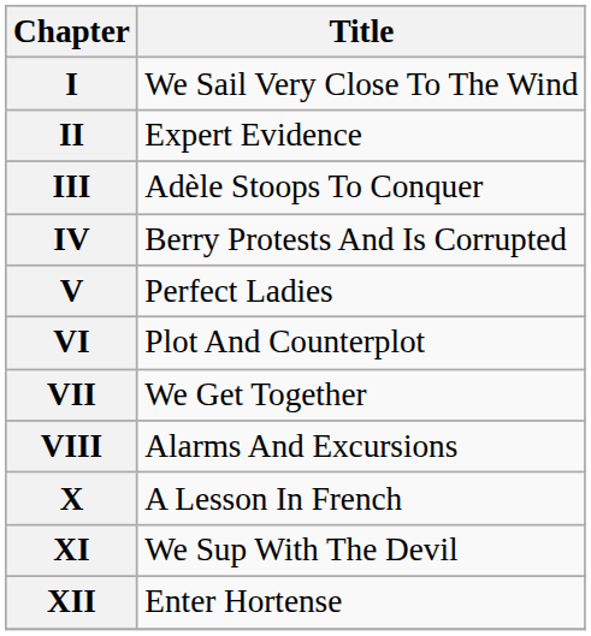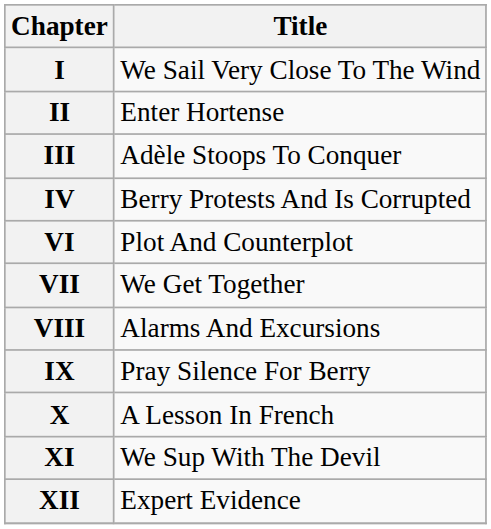 <table class="wikitable plainrowheaders sortable" style="margin-right: 0;">
 <tr>
 <th scope="col">Chapter</th>
 <th scope="col">Title</th>
 </tr>
 <tr>
 <th scope="row">I</th>
 <td>We Sail Very Close To The Wind</td>
 </tr>
 <tr>
 <th scope="row">II</th>
-<td>Expert Evidence</td>
+<td>Enter Hortense</td>
 </tr>
 <tr>
 <th scope="row">III</th>
 <td>Adèle Stoops To Conquer</td>
 </tr>
 <tr>
 <th scope="row">IV</th>
 <td>Berry Protests And Is Corrupted</td>
-</tr>
-<tr>
-<th scope="row">V</th>
-<td>Perfect Ladies</td>
 </tr>
 <tr>
 <th scope="row">VI</th>
 <td>Plot And Counterplot</td>
 </tr>
 <tr>
 <th scope="row">VII</th>
 <td>We Get Together</td>
 </tr>
 <tr>
 <th scope="row">VIII</th>
 <td>Alarms And Excursions</td>
 </tr>
 <tr>
+<th scope="row">IX</th>
+<td>Pray Silence For Berry</td>
+</tr>
+<tr>
 <th scope="row">X</th>
 <td>A Lesson In French</td>
 </tr>
 <tr>
 <th scope="row">XI</th>
 <td>We Sup With The Devil</td>
 </tr>
 <tr>
 <th scope="row">XII</th>
-<td>Enter Hortense</td>
+<td>Expert Evidence</td>
 </tr>
 <tr>
 </tr>
 </table>
